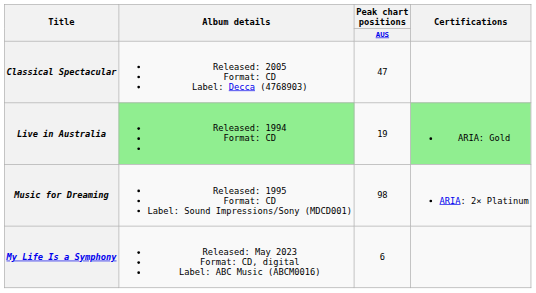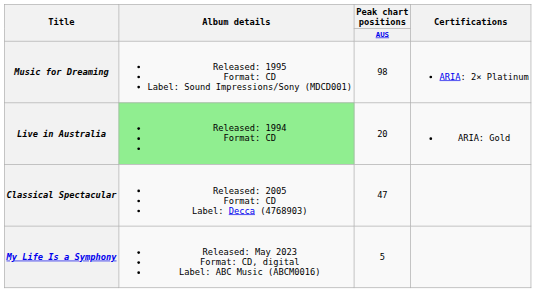 <table class="wikitable plainrowheaders" style="text-align:center;" border="1">
 <tr>
 <th scope="col" rowspan="2">Title</th>
 <th scope="col" rowspan="2">Album details</th>
 <th scope="col">Peak chart<br>positions</th>
 <th scope="col" rowspan="2">Certifications</th>
 </tr>
 <tr>
 <th scope="col" style="font-size:85%;"><a href='#'>AUS</a><br></th>
 </tr>
 <tr>
+<th scope="row"><em>Music for Dreaming</em></th>
+<td><br><ul><li>Released: 1995</li><li>Format: CD</li><li>Label: Sound Impressions/Sony (MDCD001)</li></ul></td>
+<td>98</td>
+<td><br><ul><li><a href='#'>ARIA</a>: 2× Platinum</li></ul></td>
+</tr>
+<tr>
+<th scope="row"><em>Live in Australia</em><br></th>
+<td style="background: lightgreen;"><br><ul><li>Released: 1994</li><li>Format: CD</li><li></li></ul></td>
+<td>20</td>
+<td><br><ul><li>ARIA: Gold</li></ul></td>
+</tr>
+<tr>
 <th scope="row"><em>Classical Spectacular</em></th>
 <td><br><ul><li>Released: 2005</li><li>Format: CD</li><li>Label: <a href='#'>Decca</a> (4768903)</li></ul></td>
 <td>47</td>
 <td></td>
 </tr>
 <tr>
-<th scope="row"><em>Live in Australia</em><br></th>
-<td style="background: lightgreen;"><br><ul><li>Released: 1994</li><li>Format: CD</li><li></li></ul></td>
-<td>19</td>
-<td style="background: lightgreen;"><br><ul><li>ARIA: Gold</li></ul></td>
-</tr>
-<tr>
-<th scope="row"><em>Music for Dreaming</em></th>
-<td><br><ul><li>Released: 1995</li><li>Format: CD</li><li>Label: Sound Impressions/Sony (MDCD001)</li></ul></td>
-<td>98</td>
-<td><br><ul><li><a href='#'>ARIA</a>: 2× Platinum</li></ul></td>
-</tr>
-<tr>
 <th scope="row"><em><a href='#'>My Life Is a Symphony</a></em><br></th>
 <td><br><ul><li>Released: May 2023</li><li>Format: CD, digital</li><li>Label: ABC Music (ABCM0016)</li></ul></td>
-<td>6</td>
+<td>5</td>
 <td></td>
 </tr>
 </table>
